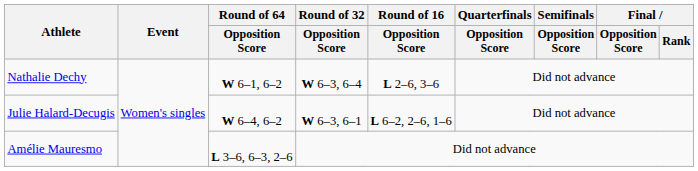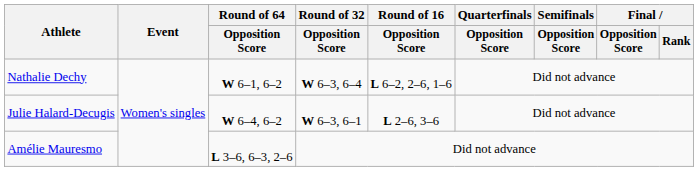 <table class=wikitable style="font-size:90%">
 <tr>
 <th rowspan="2">Athlete</th>
 <th rowspan="2">Event</th>
 <th>Round of 64</th>
 <th>Round of 32</th>
 <th>Round of 16</th>
 <th>Quarterfinals</th>
 <th>Semifinals</th>
 <th colspan=2>Final / </th>
 </tr>
 <tr style="font-size:95%">
 <th>Opposition<br>Score</th>
 <th>Opposition<br>Score</th>
 <th>Opposition<br>Score</th>
 <th>Opposition<br>Score</th>
 <th>Opposition<br>Score</th>
 <th>Opposition<br>Score</th>
 <th>Rank</th>
 </tr>
 <tr>
 <td align=left><a href='#'>Nathalie Dechy</a></td>
 <td rowspan="3" align=left><a href='#'>Women's singles</a></td>
 <td align=center><br><strong>W</strong> 6–1, 6–2</td>
 <td align=center><br><strong>W</strong> 6–3, 6–4</td>
-<td align=center><br><strong>L</strong> 2–6, 3–6</td>
+<td align=center><br><strong>L</strong> 6–2, 2–6, 1–6</td>
 <td align=center colspan="4">Did not advance</td>
 </tr>
 <tr>
 <td align=left><a href='#'>Julie Halard-Decugis</a></td>
 <td align=center><br><strong>W</strong> 6–4, 6–2</td>
 <td align=center><br><strong>W</strong> 6–3, 6–1</td>
-<td align=center><br><strong>L</strong> 6–2, 2–6, 1–6</td>
+<td align=center><br><strong>L</strong> 2–6, 3–6</td>
 <td align=center colspan="4">Did not advance</td>
 </tr>
 <tr>
 <td align=left><a href='#'>Amélie Mauresmo</a></td>
 <td align=center><br><strong>L</strong> 3–6, 6–3, 2–6</td>
 <td align=center colspan="6">Did not advance</td>
 </tr>
 </table>
